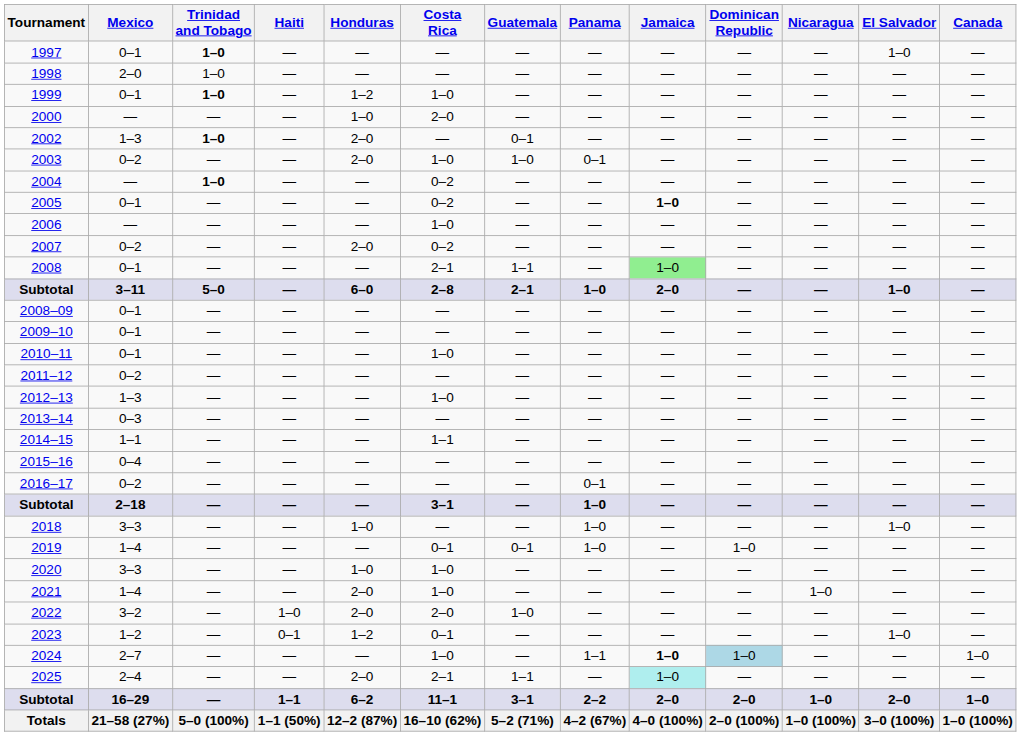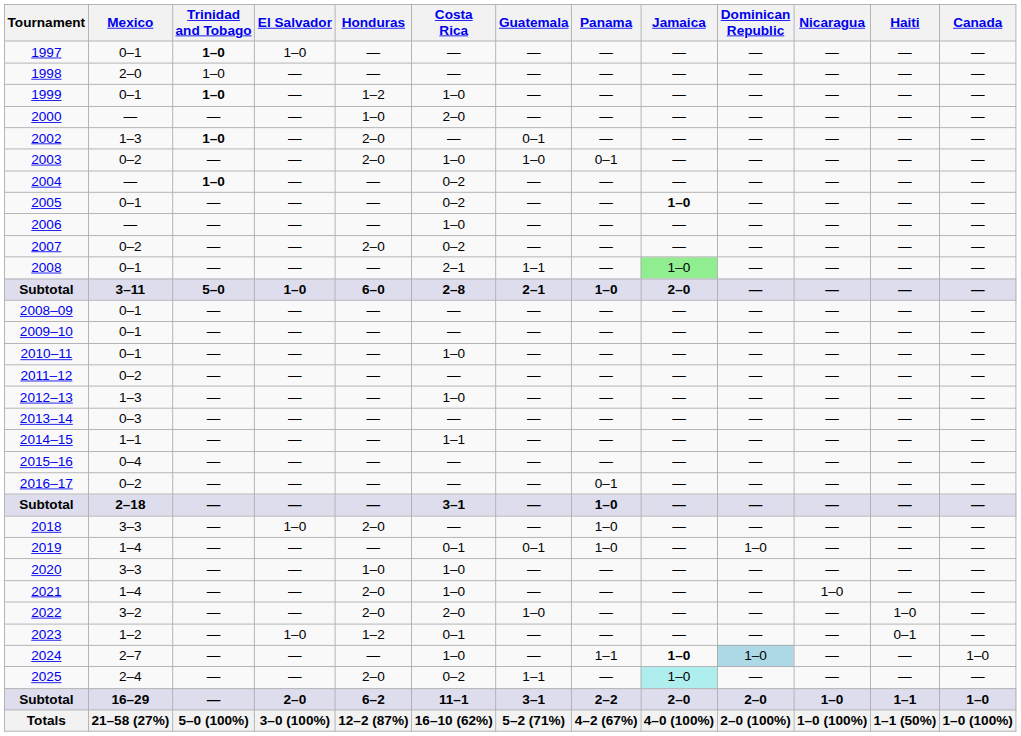 <table class="wikitable" style="text-align: center">
 <tr>
 <th>Tournament</th>
 <th> <a href='#'>Mexico</a></th>
 <th> <a href='#'>Trinidad<br>and Tobago</a></th>
-<th> <a href='#'>Haiti</a></th>
+<th> <a href='#'>El Salvador</a></th>
 <th> <a href='#'>Honduras</a></th>
 <th> <a href='#'>Costa<br> Rica</a></th>
 <th> <a href='#'>Guatemala</a></th>
 <th> <a href='#'>Panama</a></th>
 <th> <a href='#'>Jamaica</a></th>
 <th> <a href='#'>Dominican <br> Republic</a></th>
 <th> <a href='#'>Nicaragua</a></th>
-<th> <a href='#'>El Salvador</a></th>
+<th> <a href='#'>Haiti</a></th>
 <th> <a href='#'>Canada</a></th>
 </tr>
 <tr>
 <td><a href='#'>1997</a></td>
 <td>0–1</td>
 <td><strong>1–0</strong></td>
+<td>1–0</td>
 <td>—</td>
 <td>—</td>
 <td>—</td>
 <td>—</td>
 <td>—</td>
 <td>—</td>
 <td>—</td>
 <td>—</td>
-<td>1–0</td>
 <td>—</td>
 </tr>
 <tr>
 <td><a href='#'>1998</a></td>
 <td>2–0</td>
 <td>1–0</td>
 <td>—</td>
 <td>—</td>
 <td>—</td>
 <td>—</td>
 <td>—</td>
 <td>—</td>
 <td>—</td>
 <td>—</td>
 <td>—</td>
 <td>—</td>
 </tr>
 <tr>
 <td><a href='#'>1999</a></td>
 <td>0–1</td>
 <td><strong>1–0</strong></td>
 <td>—</td>
 <td>1–2</td>
 <td>1–0</td>
 <td>—</td>
 <td>—</td>
 <td>—</td>
 <td>—</td>
 <td>—</td>
 <td>—</td>
 <td>—</td>
 </tr>
 <tr>
 <td><a href='#'>2000</a></td>
 <td>—</td>
 <td>—</td>
 <td>—</td>
 <td>1–0</td>
 <td>2–0</td>
 <td>—</td>
 <td>—</td>
 <td>—</td>
 <td>—</td>
 <td>—</td>
 <td>—</td>
 <td>—</td>
 </tr>
 <tr>
 <td><a href='#'>2002</a></td>
 <td>1–3</td>
 <td><strong>1–0</strong></td>
 <td>—</td>
 <td>2–0</td>
 <td>—</td>
 <td>0–1</td>
 <td>—</td>
 <td>—</td>
 <td>—</td>
 <td>—</td>
 <td>—</td>
 <td>—</td>
 </tr>
 <tr>
 <td><a href='#'>2003</a></td>
 <td>0–2</td>
 <td>—</td>
 <td>—</td>
 <td>2–0</td>
 <td>1–0</td>
 <td>1–0</td>
 <td>0–1</td>
 <td>—</td>
 <td>—</td>
 <td>—</td>
 <td>—</td>
 <td>—</td>
 </tr>
 <tr>
 <td><a href='#'>2004</a></td>
 <td>—</td>
 <td><strong>1–0</strong></td>
 <td>—</td>
 <td>—</td>
 <td>0–2</td>
 <td>—</td>
 <td>—</td>
 <td>—</td>
 <td>—</td>
 <td>—</td>
 <td>—</td>
 <td>—</td>
 </tr>
 <tr>
 <td><a href='#'>2005</a></td>
 <td>0–1</td>
 <td>—</td>
 <td>—</td>
 <td>—</td>
 <td>0–2</td>
 <td>—</td>
 <td>—</td>
 <td><strong>1–0</strong></td>
 <td>—</td>
 <td>—</td>
 <td>—</td>
 <td>—</td>
 </tr>
 <tr>
 <td><a href='#'>2006</a></td>
 <td>—</td>
 <td>—</td>
 <td>—</td>
 <td>—</td>
 <td>1–0</td>
 <td>—</td>
 <td>—</td>
 <td>—</td>
 <td>—</td>
 <td>—</td>
 <td>—</td>
 <td>—</td>
 </tr>
 <tr>
 <td><a href='#'>2007</a></td>
 <td>0–2</td>
 <td>—</td>
 <td>—</td>
 <td>2–0</td>
 <td>0–2</td>
 <td>—</td>
 <td>—</td>
 <td>—</td>
 <td>—</td>
 <td>—</td>
 <td>—</td>
 <td>—</td>
 </tr>
 <tr>
 <td><a href='#'>2008</a></td>
 <td>0–1</td>
 <td>—</td>
 <td>—</td>
 <td>—</td>
 <td>2–1</td>
 <td>1–1</td>
 <td>—</td>
 <td style="background: lightgreen;">1–0</td>
 <td>—</td>
 <td>—</td>
 <td>—</td>
 <td>—</td>
 </tr>
 <tr bgcolor="ddddee">
 <td><strong>Subtotal</strong></td>
 <td><strong>3–11</strong></td>
 <td><strong>5–0</strong></td>
-<td><strong>—</strong></td>
+<td><strong>1–0</strong></td>
 <td><strong>6–0</strong></td>
 <td><strong>2–8</strong></td>
 <td><strong>2–1</strong></td>
 <td><strong>1–0</strong></td>
 <td><strong>2–0</strong></td>
 <td><strong>—</strong></td>
 <td><strong>—</strong></td>
-<td><strong>1–0</strong></td>
+<td><strong>—</strong></td>
 <td><strong>—</strong></td>
 </tr>
 <tr>
 <td><a href='#'>2008–09</a></td>
 <td>0–1</td>
 <td>—</td>
 <td>—</td>
 <td>—</td>
 <td>—</td>
 <td>—</td>
 <td>—</td>
 <td>—</td>
 <td>—</td>
 <td>—</td>
 <td>—</td>
 <td>—</td>
 </tr>
 <tr>
 <td><a href='#'>2009–10</a></td>
 <td>0–1</td>
 <td>—</td>
 <td>—</td>
 <td>—</td>
 <td>—</td>
 <td>—</td>
 <td>—</td>
 <td>—</td>
 <td>—</td>
 <td>—</td>
 <td>—</td>
 <td>—</td>
 </tr>
 <tr>
 <td><a href='#'>2010–11</a></td>
 <td>0–1</td>
 <td>—</td>
 <td>—</td>
 <td>—</td>
 <td>1–0</td>
 <td>—</td>
 <td>—</td>
 <td>—</td>
 <td>—</td>
 <td>—</td>
 <td>—</td>
 <td>—</td>
 </tr>
 <tr>
 <td><a href='#'>2011–12</a></td>
 <td>0–2</td>
 <td>—</td>
 <td>—</td>
 <td>—</td>
 <td>—</td>
 <td>—</td>
 <td>—</td>
 <td>—</td>
 <td>—</td>
 <td>—</td>
 <td>—</td>
 <td>—</td>
 </tr>
 <tr>
 <td><a href='#'>2012–13</a></td>
 <td>1–3</td>
 <td>—</td>
 <td>—</td>
 <td>—</td>
 <td>1–0</td>
 <td>—</td>
 <td>—</td>
 <td>—</td>
 <td>—</td>
 <td>—</td>
 <td>—</td>
 <td>—</td>
 </tr>
 <tr>
 <td><a href='#'>2013–14</a></td>
 <td>0–3</td>
 <td>—</td>
 <td>—</td>
 <td>—</td>
 <td>—</td>
 <td>—</td>
 <td>—</td>
 <td>—</td>
 <td>—</td>
 <td>—</td>
 <td>—</td>
 <td>—</td>
 </tr>
 <tr>
 <td><a href='#'>2014–15</a></td>
 <td>1–1</td>
 <td>—</td>
 <td>—</td>
 <td>—</td>
 <td>1–1</td>
 <td>—</td>
 <td>—</td>
 <td>—</td>
 <td>—</td>
 <td>—</td>
 <td>—</td>
 <td>—</td>
 </tr>
 <tr>
 <td><a href='#'>2015–16</a></td>
 <td>0–4</td>
 <td>—</td>
 <td>—</td>
 <td>—</td>
 <td>—</td>
 <td>—</td>
 <td>—</td>
 <td>—</td>
 <td>—</td>
 <td>—</td>
 <td>—</td>
 <td>—</td>
 </tr>
 <tr>
 <td><a href='#'>2016–17</a></td>
 <td>0–2</td>
 <td>—</td>
 <td>—</td>
 <td>—</td>
 <td>—</td>
 <td>—</td>
 <td>0–1</td>
 <td>—</td>
 <td>—</td>
 <td>—</td>
 <td>—</td>
 <td>—</td>
 </tr>
 <tr bgcolor="ddddee">
 <td><strong>Subtotal</strong></td>
 <td><strong>2–18</strong></td>
 <td><strong>—</strong></td>
 <td><strong>—</strong></td>
 <td><strong>—</strong></td>
 <td><strong>3–1</strong></td>
 <td><strong>—</strong></td>
 <td><strong>1–0</strong></td>
 <td><strong>—</strong></td>
 <td><strong>—</strong></td>
 <td><strong>—</strong></td>
 <td><strong>—</strong></td>
 <td><strong>—</strong></td>
 </tr>
 <tr>
 <td><a href='#'>2018</a></td>
 <td>3–3</td>
 <td>—</td>
-<td>—</td>
 <td>1–0</td>
+<td>2–0</td>
 <td>—</td>
 <td>—</td>
 <td>1–0</td>
 <td>—</td>
 <td>—</td>
 <td>—</td>
-<td>1–0</td>
+<td>—</td>
 <td>—</td>
 </tr>
 <tr>
 <td><a href='#'>2019</a></td>
 <td>1–4</td>
 <td>—</td>
 <td>—</td>
 <td>—</td>
 <td>0–1</td>
 <td>0–1</td>
 <td>1–0</td>
 <td>—</td>
 <td>1–0</td>
 <td>—</td>
 <td>—</td>
 <td>—</td>
 </tr>
 <tr>
 <td><a href='#'>2020</a></td>
 <td>3–3</td>
 <td>—</td>
 <td>—</td>
 <td>1–0</td>
 <td>1–0</td>
 <td>—</td>
 <td>—</td>
 <td>—</td>
 <td>—</td>
 <td>—</td>
 <td>—</td>
 <td>—</td>
 </tr>
 <tr>
 <td><a href='#'>2021</a></td>
 <td>1–4</td>
 <td>—</td>
 <td>—</td>
 <td>2–0</td>
 <td>1–0</td>
 <td>—</td>
 <td>—</td>
 <td>—</td>
 <td>—</td>
 <td>1–0</td>
 <td>—</td>
 <td>—</td>
 </tr>
 <tr>
 <td><a href='#'>2022</a></td>
 <td>3–2</td>
 <td>—</td>
-<td>1–0</td>
+<td>—</td>
 <td>2–0</td>
 <td>2–0</td>
 <td>1–0</td>
 <td>—</td>
 <td>—</td>
 <td>—</td>
 <td>—</td>
-<td>—</td>
+<td>1–0</td>
 <td>—</td>
 </tr>
 <tr>
 <td><a href='#'>2023</a></td>
 <td>1–2</td>
 <td>—</td>
-<td>0–1</td>
+<td>1–0</td>
 <td>1–2</td>
 <td>0–1</td>
 <td>—</td>
 <td>—</td>
 <td>—</td>
 <td>—</td>
 <td>—</td>
-<td>1–0</td>
+<td>0–1</td>
 <td>—</td>
 </tr>
 <tr>
 <td><a href='#'>2024</a></td>
 <td>2–7</td>
 <td>—</td>
 <td>—</td>
 <td>—</td>
 <td>1–0</td>
 <td>—</td>
 <td>1–1</td>
 <td><strong>1–0</strong></td>
 <td style="background: lightblue;">1–0</td>
 <td>—</td>
 <td>—</td>
 <td>1–0</td>
 </tr>
 <tr>
 <td><a href='#'>2025</a></td>
 <td>2–4</td>
 <td>—</td>
 <td>—</td>
 <td>2–0</td>
-<td>2–1</td>
+<td>0–2</td>
 <td>1–1</td>
 <td>—</td>
 <td style="background: paleturquoise;">1–0</td>
 <td>—</td>
 <td>—</td>
 <td>—</td>
 <td>—</td>
 </tr>
 <tr bgcolor="ddddee">
 <td><strong>Subtotal</strong></td>
 <td><strong>16–29</strong></td>
 <td><strong>—</strong></td>
-<td><strong>1–1</strong></td>
+<td><strong>2–0</strong></td>
 <td><strong>6–2</strong></td>
 <td><strong>11–1</strong></td>
 <td><strong>3–1</strong></td>
 <td><strong>2–2</strong></td>
 <td><strong>2–0</strong></td>
 <td><strong>2–0</strong></td>
 <td><strong>1–0</strong></td>
-<td><strong>2–0</strong></td>
+<td><strong>1–1</strong></td>
 <td><strong>1–0</strong></td>
 </tr>
 <tr>
 <th>Totals</th>
 <th>21–58 (27%)</th>
 <th>5–0 (100%)</th>
-<th>1–1 (50%)</th>
+<th>3–0 (100%)</th>
 <th>12–2 (87%)</th>
 <th>16–10 (62%)</th>
 <th>5–2 (71%)</th>
 <th>4–2 (67%)</th>
 <th>4–0 (100%)</th>
 <th>2–0 (100%)</th>
 <th>1–0 (100%)</th>
-<th>3–0 (100%)</th>
+<th>1–1 (50%)</th>
 <th>1–0 (100%)</th>
 </tr>
 </table>
